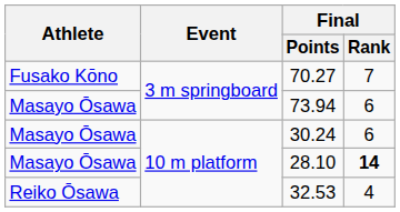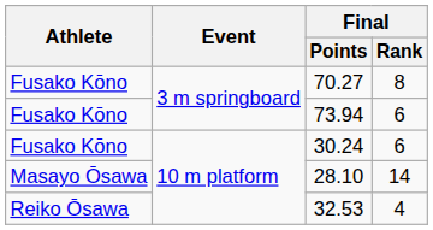 <table class="wikitable" style="font-size:90%;">
 <tr>
 <th rowspan=2>Athlete</th>
 <th rowspan=2>Event</th>
 <th colspan=2>Final</th>
 </tr>
 <tr style="font-size:95%">
 <th>Points</th>
 <th>Rank</th>
 </tr>
 <tr align=center>
 <td align=left><a href='#'>Fusako Kōno</a></td>
 <td align=left rowspan=2><a href='#'>3 m springboard</a></td>
 <td>70.27</td>
-<td>7</td>
+<td>8</td>
 </tr>
 <tr align=center>
-<td align=left><a href='#'>Masayo Ōsawa</a></td>
+<td align=left><a href='#'>Fusako Kōno</a></td>
 <td>73.94</td>
 <td>6</td>
 </tr>
 <tr align=center>
-<td align=left><a href='#'>Masayo Ōsawa</a></td>
+<td align=left><a href='#'>Fusako Kōno</a></td>
 <td align=left rowspan=3><a href='#'>10 m platform</a></td>
 <td>30.24</td>
 <td>6</td>
 </tr>
 <tr align=center>
 <td align=left><a href='#'>Masayo Ōsawa</a></td>
 <td>28.10</td>
-<td><strong>14</strong></td>
+<td>14</td>
 </tr>
 <tr align=center>
 <td align=left><a href='#'>Reiko Ōsawa</a></td>
 <td>32.53</td>
 <td>4</td>
 </tr>
 </table>
